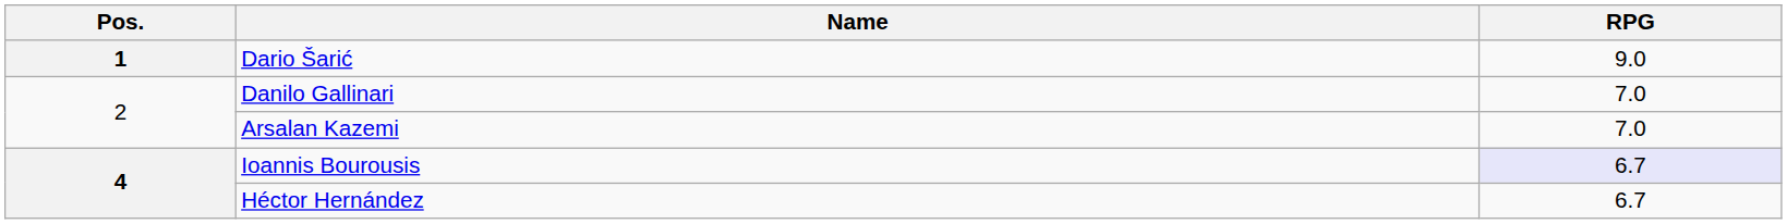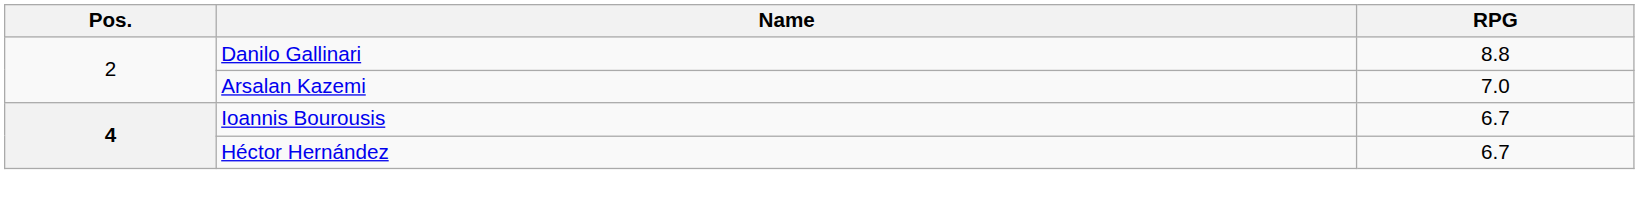 <table class=wikitable width=100% style="text-align:center;">
 <tr>
 <th width="13%">Pos.</th>
 <th width="70%">Name</th>
 <th width="17%">RPG</th>
 </tr>
 <tr>
-<th>1</th>
-<td align=left> <a href='#'>Dario Šarić</a></td>
-<td>9.0</td>
-</tr>
-<tr>
 <td rowspan=2>2</td>
 <td align=left> <a href='#'>Danilo Gallinari</a></td>
-<td>7.0</td>
+<td>8.8</td>
 </tr>
 <tr>
 <td align=left> <a href='#'>Arsalan Kazemi</a></td>
 <td>7.0</td>
 </tr>
 <tr>
 <th rowspan=2>4</th>
 <td align=left> <a href='#'>Ioannis Bourousis</a></td>
-<td style="background: lavender;">6.7</td>
+<td>6.7</td>
 </tr>
 <tr>
 <td align=left> <a href='#'>Héctor Hernández</a></td>
 <td>6.7</td>
 </tr>
 </table>
